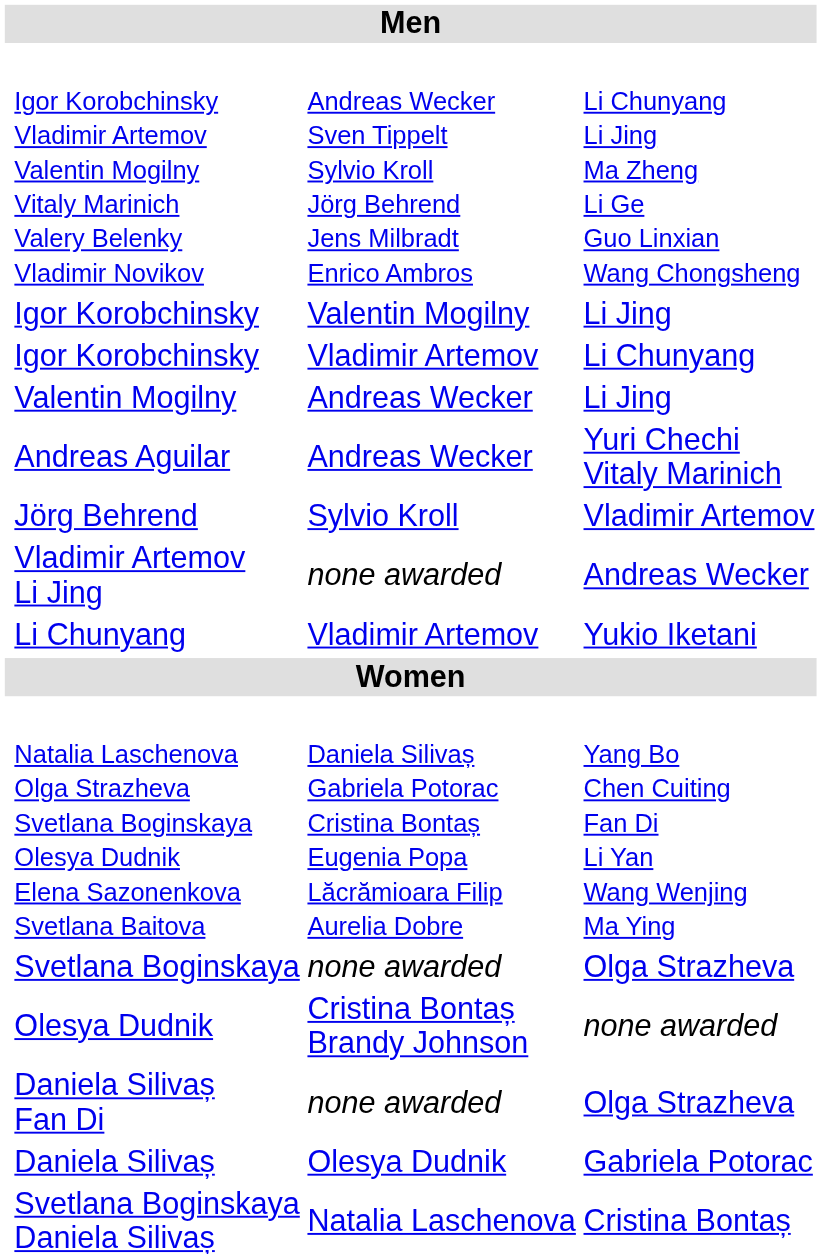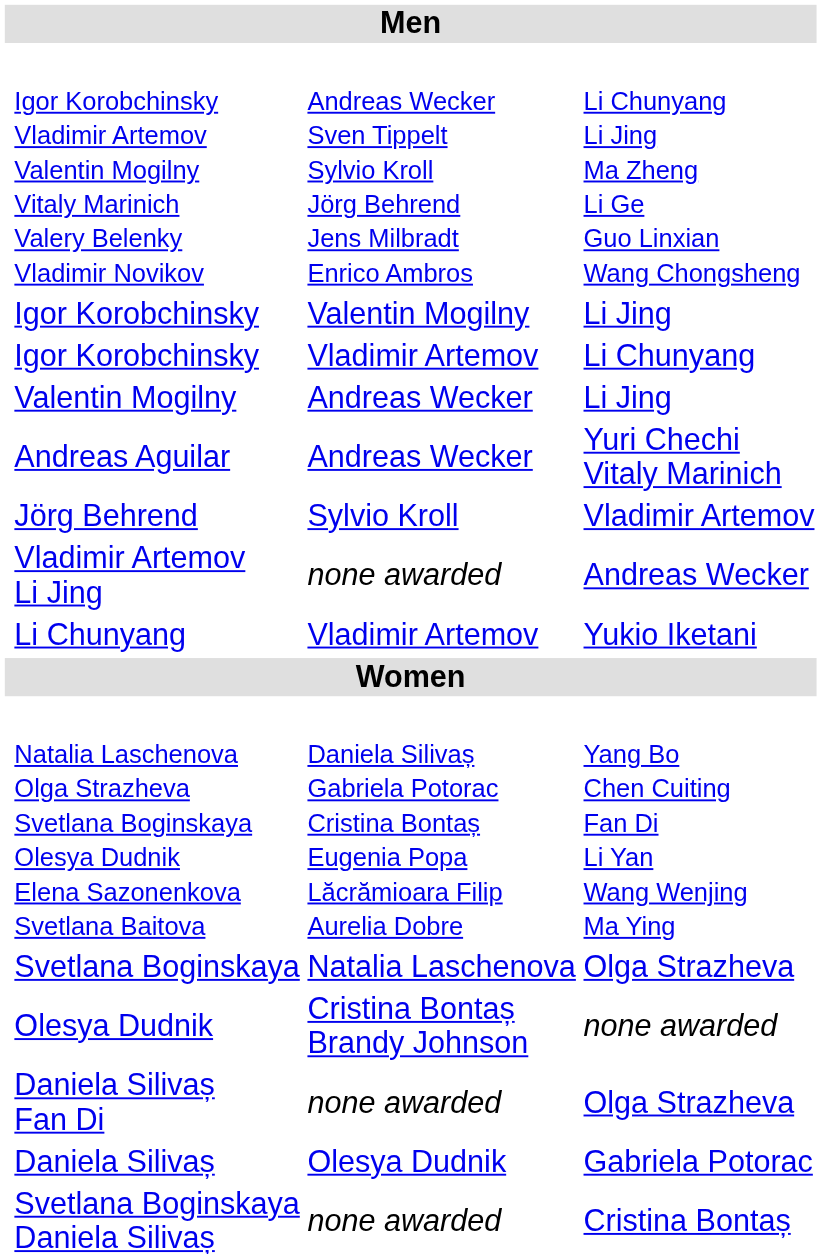 <table>
 <tr style="background:#dfdfdf;">
 <td colspan="4" style="text-align:center;"><strong>Men</strong></td>
 </tr>
 <tr>
 <th scope=row style="text-align:left"><br></th>
 <td><br><small><a href='#'>Igor Korobchinsky</a><br><a href='#'>Vladimir Artemov</a><br><a href='#'>Valentin Mogilny</a><br><a href='#'>Vitaly Marinich</a><br><a href='#'>Valery Belenky</a><br><a href='#'>Vladimir Novikov</a></small></td>
 <td><br><small><a href='#'>Andreas Wecker</a><br><a href='#'>Sven Tippelt</a><br><a href='#'>Sylvio Kroll</a><br><a href='#'>Jörg Behrend</a><br><a href='#'>Jens Milbradt</a><br><a href='#'>Enrico Ambros</a></small></td>
 <td><br><small><a href='#'>Li Chunyang</a><br><a href='#'>Li Jing</a><br><a href='#'>Ma Zheng</a><br><a href='#'>Li Ge</a><br><a href='#'>Guo Linxian</a><br><a href='#'>Wang Chongsheng</a></small></td>
 </tr>
 <tr>
 <th scope=row style="text-align:left"><br></th>
 <td> <a href='#'>Igor Korobchinsky</a></td>
 <td> <a href='#'>Valentin Mogilny</a></td>
 <td> <a href='#'>Li Jing</a></td>
 </tr>
 <tr>
 <th scope=row style="text-align:left"><br></th>
 <td> <a href='#'>Igor Korobchinsky</a></td>
 <td> <a href='#'>Vladimir Artemov</a></td>
 <td> <a href='#'>Li Chunyang</a></td>
 </tr>
 <tr>
 <th scope=row style="text-align:left"><br></th>
 <td> <a href='#'>Valentin Mogilny</a></td>
 <td> <a href='#'>Andreas Wecker</a></td>
 <td> <a href='#'>Li Jing</a></td>
 </tr>
 <tr>
 <th scope=row style="text-align:left"><br></th>
 <td> <a href='#'>Andreas Aguilar</a></td>
 <td> <a href='#'>Andreas Wecker</a></td>
 <td> <a href='#'>Yuri Chechi</a><br> <a href='#'>Vitaly Marinich</a></td>
 </tr>
 <tr>
 <th scope=row style="text-align:left"><br></th>
 <td> <a href='#'>Jörg Behrend</a></td>
 <td> <a href='#'>Sylvio Kroll</a></td>
 <td> <a href='#'>Vladimir Artemov</a></td>
 </tr>
 <tr>
 <th scope=row style="text-align:left"><br></th>
 <td> <a href='#'>Vladimir Artemov</a><br> <a href='#'>Li Jing</a></td>
 <td><em>none awarded</em></td>
 <td> <a href='#'>Andreas Wecker</a></td>
 </tr>
 <tr>
 <th scope=row style="text-align:left"><br></th>
 <td> <a href='#'>Li Chunyang</a></td>
 <td> <a href='#'>Vladimir Artemov</a></td>
 <td> <a href='#'>Yukio Iketani</a></td>
 </tr>
 <tr style="background:#dfdfdf;">
 <td colspan="4" style="text-align:center;"><strong>Women</strong></td>
 </tr>
 <tr>
 <th scope=row style="text-align:left"><br></th>
 <td><br><small><a href='#'>Natalia Laschenova</a><br><a href='#'>Olga Strazheva</a><br><a href='#'>Svetlana Boginskaya</a><br><a href='#'>Olesya Dudnik</a><br><a href='#'>Elena Sazonenkova</a><br><a href='#'>Svetlana Baitova</a></small></td>
 <td><br><small><a href='#'>Daniela Silivaș</a><br><a href='#'>Gabriela Potorac</a><br><a href='#'>Cristina Bontaș</a><br><a href='#'>Eugenia Popa</a><br><a href='#'>Lăcrămioara Filip</a><br><a href='#'>Aurelia Dobre</a></small></td>
 <td><br><small><a href='#'>Yang Bo</a><br><a href='#'>Chen Cuiting</a><br><a href='#'>Fan Di</a><br><a href='#'>Li Yan</a><br><a href='#'>Wang Wenjing</a><br><a href='#'>Ma Ying</a></small></td>
 </tr>
 <tr>
 <th scope=row style="text-align:left"><br></th>
 <td> <a href='#'>Svetlana Boginskaya</a></td>
-<td><em>none awarded</em></td>
+<td> <a href='#'>Natalia Laschenova</a></td>
 <td> <a href='#'>Olga Strazheva</a></td>
 </tr>
 <tr>
 <th scope=row style="text-align:left"><br></th>
 <td> <a href='#'>Olesya Dudnik</a></td>
 <td> <a href='#'>Cristina Bontaș</a><br> <a href='#'>Brandy Johnson</a></td>
 <td><em>none awarded</em></td>
 </tr>
 <tr>
 <th scope=row style="text-align:left"><br></th>
 <td> <a href='#'>Daniela Silivaș</a><br> <a href='#'>Fan Di</a></td>
 <td><em>none awarded</em></td>
 <td> <a href='#'>Olga Strazheva</a></td>
 </tr>
 <tr>
 <th scope=row style="text-align:left"><br></th>
 <td> <a href='#'>Daniela Silivaș</a></td>
 <td> <a href='#'>Olesya Dudnik</a></td>
 <td> <a href='#'>Gabriela Potorac</a></td>
 </tr>
 <tr>
 <th scope=row style="text-align:left"><br></th>
 <td> <a href='#'>Svetlana Boginskaya</a><br> <a href='#'>Daniela Silivaș</a></td>
-<td> <a href='#'>Natalia Laschenova</a></td>
+<td><em>none awarded</em></td>
 <td> <a href='#'>Cristina Bontaș</a></td>
 </tr>
 </table>
